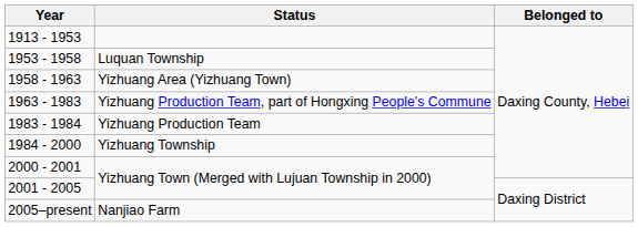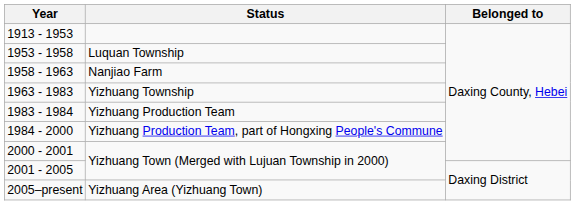 <table class="wikitable">
 <tr>
 <th>Year</th>
 <th>Status</th>
 <th>Belonged to</th>
 </tr>
 <tr>
 <td>1913 - 1953</td>
 <td></td>
 <td rowspan="7">Daxing County, <a href='#'>Hebei</a></td>
 </tr>
 <tr>
 <td>1953 - 1958</td>
 <td>Luquan Township</td>
 </tr>
 <tr>
 <td>1958 - 1963</td>
-<td>Yizhuang Area (Yizhuang Town)</td>
+<td>Nanjiao Farm</td>
 </tr>
 <tr>
 <td>1963 - 1983</td>
-<td>Yizhuang <a href='#'>Production Team</a>, part of Hongxing <a href='#'>People's Commune</a></td>
+<td>Yizhuang Township</td>
 </tr>
 <tr>
 <td>1983 - 1984</td>
 <td>Yizhuang Production Team</td>
 </tr>
 <tr>
 <td>1984 - 2000</td>
-<td>Yizhuang Township</td>
+<td>Yizhuang <a href='#'>Production Team</a>, part of Hongxing <a href='#'>People's Commune</a></td>
 </tr>
 <tr>
 <td>2000 - 2001</td>
 <td rowspan="2">Yizhuang Town (Merged with Lujuan Township in 2000)</td>
 </tr>
 <tr>
 <td>2001 - 2005</td>
 <td rowspan="2">Daxing District</td>
 </tr>
 <tr>
 <td>2005–present</td>
-<td>Nanjiao Farm</td>
+<td>Yizhuang Area (Yizhuang Town)</td>
 </tr>
 </table>
